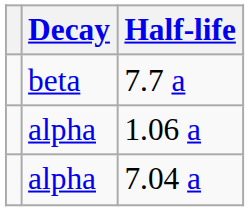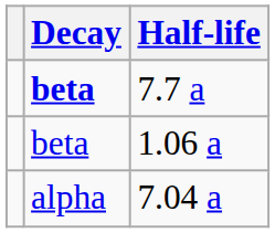 <table class="wikitable" style="float:right; margin-left:1em">
 <tr>
 <th></th>
 <th><a href='#'>Decay</a></th>
 <th><a href='#'>Half-life</a></th>
 </tr>
 <tr>
 <td></td>
-<td><a href='#'>beta</a></td>
+<td><strong><a href='#'>beta</a></strong></td>
 <td>7.7 <a href='#'>a</a></td>
 </tr>
 <tr>
 <td></td>
-<td><a href='#'>alpha</a></td>
+<td><a href='#'>beta</a></td>
 <td>1.06 <a href='#'>a</a></td>
 </tr>
 <tr>
 <td></td>
 <td><a href='#'>alpha</a></td>
 <td>7.04 <a href='#'>a</a></td>
 </tr>
 </table>
